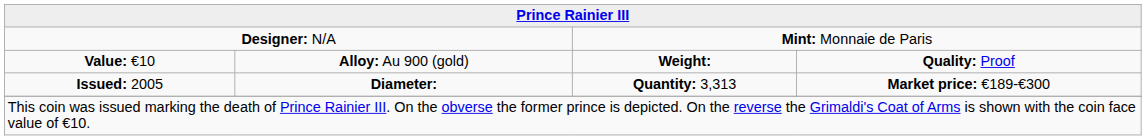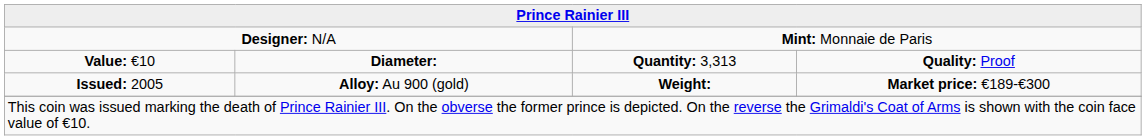 <table class="wikitable" width="100%">
 <tr>
 <th colspan="4" align=center style="background:#eeeeee;"><a href='#'>Prince Rainier III</a></th>
 </tr>
 <tr>
 <td colspan="2" width="50%" align=center><strong>Designer:</strong> N/A</td>
 <td colspan="2" width="50%" align=center><strong>Mint:</strong> Monnaie de Paris</td>
 </tr>
 <tr>
 <td align=center><strong>Value:</strong> €10</td>
-<td align=center><strong>Alloy:</strong> Au 900 (gold)</td>
-<td align=center><strong>Weight:</strong> </td>
+<td align=center><strong>Diameter:</strong> </td>
+<td align=center><strong>Quantity:</strong> 3,313</td>
 <td align=center><strong>Quality:</strong> <a href='#'>Proof</a></td>
 </tr>
 <tr>
 <td align=center><strong>Issued:</strong> 2005</td>
-<td align=center><strong>Diameter:</strong> </td>
-<td align=center><strong>Quantity:</strong> 3,313</td>
+<td align=center><strong>Alloy:</strong> Au 900 (gold)</td>
+<td align=center><strong>Weight:</strong> </td>
 <td align=center><strong>Market price:</strong> €189-€300</td>
 </tr>
 <tr>
 </tr>
 <tr>
 <td colspan="5" align=left>This coin was issued marking the death of <a href='#'>Prince Rainier III</a>.  On the <a href='#'>obverse</a> the former prince is depicted.  On the <a href='#'>reverse</a> the <a href='#'>Grimaldi's Coat of Arms</a> is shown with the coin face value of €10.</td>
 </tr>
 </table>
